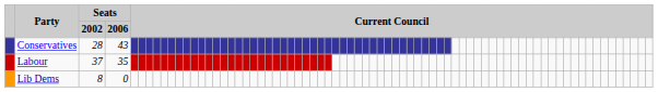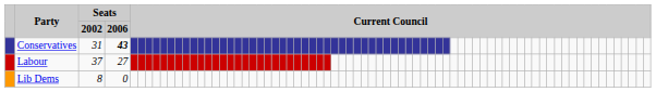 <table class="wikitable">
 <tr>
 <th style="background:#ccc" rowspan="2">  </th>
 <th style="background:#ccc" rowspan="2">Party</th>
 <th style="background:#ccc" colspan="2">Seats</th>
 <th style="background:#ccc" colspan="70" rowspan="2">Current Council</th>
 </tr>
 <tr>
 <th style="background:#ccc">2002</th>
 <th style="background:#ccc">2006</th>
 </tr>
 <tr>
 <td style="background:#339"> </td>
 <td><a href='#'>Conservatives</a></td>
-<td style="text-align: right"><em>28</em></td>
-<td style="text-align: right"><em>43</em></td>
+<td style="text-align: right"><em>31</em></td>
+<td style="text-align: right"><strong><em>43</em></strong></td>
 <td style="background:#339"> </td>
 <td style="background:#339"> </td>
 <td style="background:#339"> </td>
 <td style="background:#339"> </td>
 <td style="background:#339"> </td>
 <td style="background:#339"> </td>
 <td style="background:#339"> </td>
 <td style="background:#339"> </td>
 <td style="background:#339"> </td>
 <td style="background:#339"> </td>
 <td style="background:#339"> </td>
 <td style="background:#339"> </td>
 <td style="background:#339"> </td>
 <td style="background:#339"> </td>
 <td style="background:#339"> </td>
 <td style="background:#339"> </td>
 <td style="background:#339"> </td>
 <td style="background:#339"> </td>
 <td style="background:#339"> </td>
 <td style="background:#339"> </td>
 <td style="background:#339"> </td>
 <td style="background:#339"> </td>
 <td style="background:#339"> </td>
 <td style="background:#339"> </td>
 <td style="background:#339"> </td>
 <td style="background:#339"> </td>
 <td style="background:#339"> </td>
 <td style="background:#339"> </td>
 <td style="background:#339"> </td>
 <td style="background:#339"> </td>
 <td style="background:#339"> </td>
 <td style="background:#339"> </td>
 <td style="background:#339"> </td>
 <td style="background:#339"> </td>
 <td style="background:#339"> </td>
 <td style="background:#339"> </td>
 <td style="background:#339"> </td>
 <td style="background:#339"> </td>
 <td style="background:#339"> </td>
 <td style="background:#339"> </td>
 <td style="background:#339"> </td>
 <td style="background:#339"> </td>
 <td style="background:#339"> </td>
 <td> </td>
 <td> </td>
 <td> </td>
 <td> </td>
 <td> </td>
 <td> </td>
 <td> </td>
 <td> </td>
 <td> </td>
 <td> </td>
 <td> </td>
 <td> </td>
 <td> </td>
 <td> </td>
 <td> </td>
 <td> </td>
 <td> </td>
 <td> </td>
 <td> </td>
 <td> </td>
 <td> </td>
 <td> </td>
 <td> </td>
 <td> </td>
 <td> </td>
 <td> </td>
 <td> </td>
 </tr>
 <tr>
 <td style="background:#c00"> </td>
 <td><a href='#'>Labour</a></td>
 <td style="text-align: right"><em>37</em></td>
-<td style="text-align: right"><em>35</em></td>
+<td style="text-align: right"><em>27</em></td>
 <td style="background:#c00"> </td>
 <td style="background:#c00"> </td>
 <td style="background:#c00"> </td>
 <td style="background:#c00"> </td>
 <td style="background:#c00"> </td>
 <td style="background:#c00"> </td>
 <td style="background:#c00"> </td>
 <td style="background:#c00"> </td>
 <td style="background:#c00"> </td>
 <td style="background:#c00"> </td>
 <td style="background:#c00"> </td>
 <td style="background:#c00"> </td>
 <td style="background:#c00"> </td>
 <td style="background:#c00"> </td>
 <td style="background:#c00"> </td>
 <td style="background:#c00"> </td>
 <td style="background:#c00"> </td>
 <td style="background:#c00"> </td>
 <td style="background:#c00"> </td>
 <td style="background:#c00"> </td>
 <td style="background:#c00"> </td>
 <td style="background:#c00"> </td>
 <td style="background:#c00"> </td>
 <td style="background:#c00"> </td>
 <td style="background:#c00"> </td>
 <td style="background:#c00"> </td>
 <td style="background:#c00"> </td>
 <td> </td>
 <td> </td>
 <td> </td>
 <td> </td>
 <td> </td>
 <td> </td>
 <td> </td>
 <td> </td>
 <td> </td>
 <td> </td>
 <td> </td>
 <td> </td>
 <td> </td>
 <td> </td>
 <td> </td>
 <td> </td>
 <td> </td>
 <td> </td>
 <td> </td>
 <td> </td>
 <td> </td>
 <td> </td>
 <td> </td>
 <td> </td>
 <td> </td>
 <td> </td>
 <td> </td>
 <td> </td>
 <td> </td>
 <td> </td>
 <td> </td>
 <td> </td>
 <td> </td>
 <td> </td>
 <td> </td>
 <td> </td>
 <td> </td>
 <td> </td>
 <td> </td>
 <td> </td>
 <td> </td>
 <td> </td>
 <td> </td>
 </tr>
 <tr>
 <td style="background:#f90"> </td>
 <td><a href='#'>Lib Dems</a></td>
 <td style="text-align: right"><em>8</em></td>
 <td style="text-align: right"><em>0</em></td>
 <td> </td>
 <td> </td>
 <td> </td>
 <td> </td>
 <td> </td>
 <td> </td>
 <td> </td>
 <td> </td>
 <td> </td>
 <td> </td>
 <td> </td>
 <td> </td>
 <td> </td>
 <td> </td>
 <td> </td>
 <td> </td>
 <td> </td>
 <td> </td>
 <td> </td>
 <td> </td>
 <td> </td>
 <td> </td>
 <td> </td>
 <td> </td>
 <td> </td>
 <td> </td>
 <td> </td>
 <td> </td>
 <td> </td>
 <td> </td>
 <td> </td>
 <td> </td>
 <td> </td>
 <td> </td>
 <td> </td>
 <td> </td>
 <td> </td>
 <td> </td>
 <td> </td>
 <td> </td>
 <td> </td>
 <td> </td>
 <td> </td>
 <td> </td>
 <td> </td>
 <td> </td>
 <td> </td>
 <td> </td>
 <td> </td>
 <td> </td>
 <td> </td>
 <td> </td>
 <td> </td>
 <td> </td>
 <td> </td>
 <td> </td>
 <td> </td>
 <td> </td>
 <td> </td>
 <td> </td>
 <td> </td>
 <td> </td>
 <td> </td>
 <td> </td>
 <td> </td>
 <td> </td>
 <td> </td>
 <td> </td>
 <td> </td>
 <td> </td>
 </tr>
 </table>
